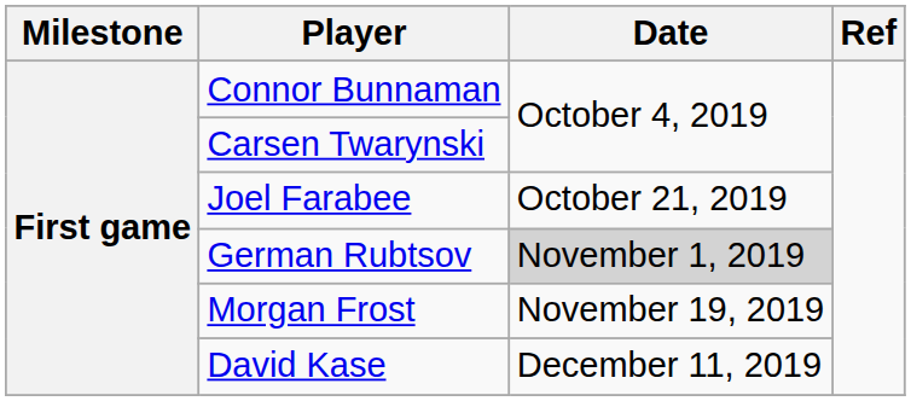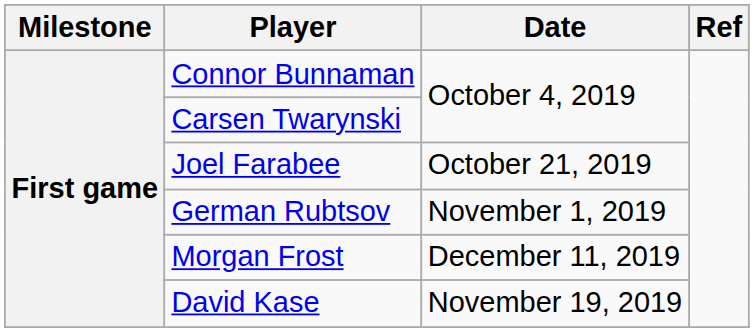 <table class="wikitable">
 <tr>
 <th scope="col">Milestone</th>
 <th scope="col">Player</th>
 <th scope="col">Date</th>
 <th scope="col">Ref</th>
 </tr>
 <tr>
 <th rowspan=6>First game</th>
 <td><a href='#'>Connor Bunnaman</a></td>
 <td rowspan=2>October 4, 2019</td>
 <td rowspan=6></td>
 </tr>
 <tr>
 <td><a href='#'>Carsen Twarynski</a></td>
 </tr>
 <tr>
 <td><a href='#'>Joel Farabee</a></td>
 <td>October 21, 2019</td>
 </tr>
 <tr>
 <td><a href='#'>German Rubtsov</a></td>
-<td style="background: lightgrey;">November 1, 2019</td>
+<td>November 1, 2019</td>
 </tr>
 <tr>
 <td><a href='#'>Morgan Frost</a></td>
-<td>November 19, 2019</td>
+<td>December 11, 2019</td>
 </tr>
 <tr>
 <td><a href='#'>David Kase</a></td>
-<td>December 11, 2019</td>
+<td>November 19, 2019</td>
 </tr>
 </table>
